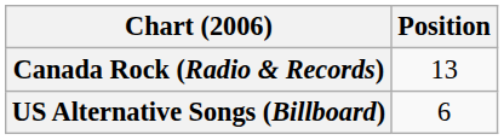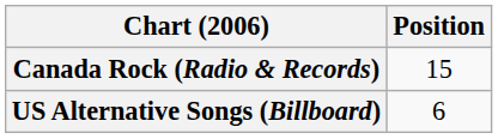 <table class="wikitable sortable plainrowheaders" style="text-align:center">
 <tr>
 <th scope="col">Chart (2006)</th>
 <th scope="col">Position</th>
 </tr>
 <tr>
 <th scope="row">Canada Rock (<em>Radio & Records</em>)</th>
-<td>13</td>
+<td>15</td>
 </tr>
 <tr>
 <th scope="row">US Alternative Songs (<em>Billboard</em>)</th>
 <td>6</td>
 </tr>
 </table>
